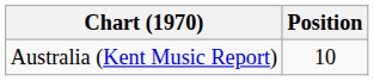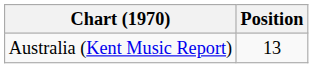 <table class="wikitable">
 <tr>
 <th>Chart (1970)</th>
 <th>Position</th>
 </tr>
 <tr>
 <td>Australia (<a href='#'>Kent Music Report</a>)</td>
-<td align="center">10</td>
+<td align="center">13</td>
 </tr>
 </table>
